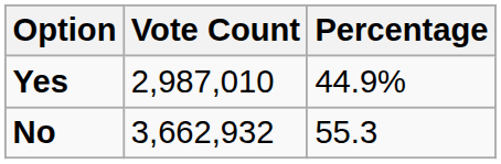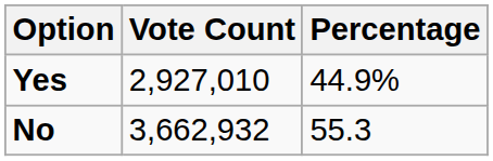 <table class="wikitable">
 <tr>
 <th>Option</th>
 <th>Vote Count</th>
 <th>Percentage</th>
 </tr>
 <tr>
 <td><strong>Yes</strong></td>
-<td>2,987,010</td>
+<td>2,927,010</td>
 <td>44.9%</td>
 </tr>
 <tr>
 <td><strong>No</strong></td>
 <td>3,662,932</td>
 <td>55.3</td>
 </tr>
 </table>
